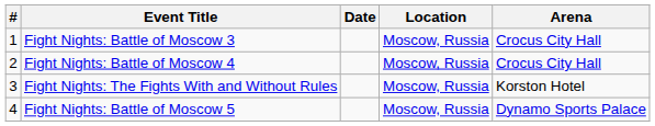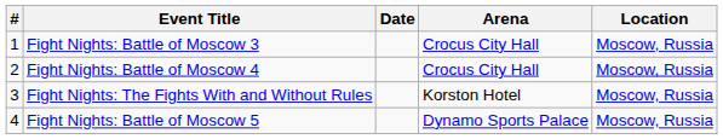 <table class="sortable wikitable succession-box" style="margin:1.0em auto; font-size:90%;">
 <tr>
 <th scope="col">#</th>
 <th scope="col">Event Title</th>
 <th scope="col">Date</th>
+<th scope="col">Arena</th>
 <th scope="col">Location</th>
-<th scope="col">Arena</th>
 </tr>
 <tr>
 <td align=center>1</td>
 <td><a href='#'>Fight Nights: Battle of Moscow 3</a></td>
 <td></td>
+<td><a href='#'>Crocus City Hall</a></td>
 <td> <a href='#'>Moscow, Russia</a></td>
-<td><a href='#'>Crocus City Hall</a></td>
 </tr>
 <tr>
 <td align=center>2</td>
 <td><a href='#'>Fight Nights: Battle of Moscow 4</a></td>
 <td></td>
+<td><a href='#'>Crocus City Hall</a></td>
 <td> <a href='#'>Moscow, Russia</a></td>
-<td><a href='#'>Crocus City Hall</a></td>
 </tr>
 <tr>
 <td align=center>3</td>
 <td><a href='#'>Fight Nights: The Fights With and Without Rules</a></td>
 <td></td>
+<td>Korston Hotel</td>
 <td> <a href='#'>Moscow, Russia</a></td>
-<td>Korston Hotel</td>
 </tr>
 <tr>
 <td align=center>4</td>
 <td><a href='#'>Fight Nights: Battle of Moscow 5</a></td>
 <td></td>
+<td><a href='#'>Dynamo Sports Palace</a></td>
 <td> <a href='#'>Moscow, Russia</a></td>
-<td><a href='#'>Dynamo Sports Palace</a></td>
 </tr>
 </table>
